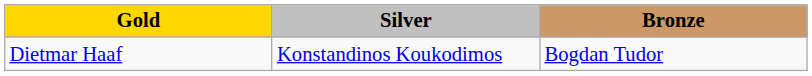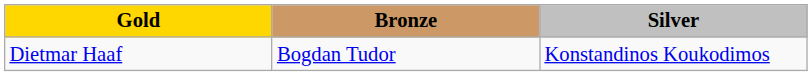 <table class="wikitable" style="text-align:left">
 <tr align="center">
 <td width=200 bgcolor=gold><strong>Gold</strong></td>
+<td width=200 bgcolor=CC9966><strong>Bronze</strong></td>
 <td width=200 bgcolor=silver><strong>Silver</strong></td>
-<td width=200 bgcolor=CC9966><strong>Bronze</strong></td>
 </tr>
 <tr>
 <td><a href='#'>Dietmar Haaf</a><br><em></em></td>
+<td><a href='#'>Bogdan Tudor</a><br><em></em></td>
 <td><a href='#'>Konstandinos Koukodimos</a><br><em></em></td>
-<td><a href='#'>Bogdan Tudor</a><br><em></em></td>
 </tr>
 </table>
